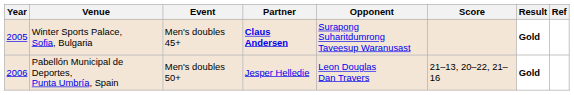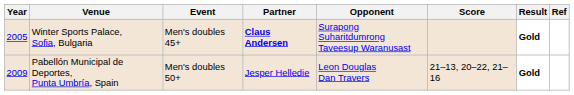 <table class="sortable wikitable" style="font-size: 90%;">
 <tr>
 <th>Year</th>
 <th>Venue</th>
 <th>Event</th>
 <th>Partner</th>
 <th>Opponent</th>
 <th>Score</th>
 <th>Result</th>
 <th>Ref</th>
 </tr>
 <tr style="background:#F3E6D7">
 <td align="center"><a href='#'>2005</a></td>
 <td align="left">Winter Sports Palace,<br><a href='#'>Sofia</a>, Bulgaria</td>
 <td align="left">Men's doubles 45+</td>
 <td align="left"><strong> <a href='#'>Claus Andersen</a></strong></td>
 <td align="left"> <a href='#'>Surapong Suharitdumrong</a><br> <a href='#'>Taveesup Waranusast</a></td>
 <td align="left"></td>
 <td style="text-align:left; background:white"> <strong>Gold</strong></td>
 <td style="text-align:center; background:white"></td>
 </tr>
 <tr style="background:#F3E6D7">
-<td align="center"><a href='#'>2006</a></td>
+<td align="center"><a href='#'>2009</a></td>
 <td align="left">Pabellón Municipal de Deportes,<br><a href='#'>Punta Umbría</a>, Spain</td>
 <td align="left">Men's doubles 50+</td>
 <td align="left"> <a href='#'>Jesper Helledie</a></td>
 <td align="left"> <a href='#'>Leon Douglas</a><br> <a href='#'>Dan Travers</a></td>
 <td align="left">21–13, 20–22, 21–16</td>
 <td style="text-align:left; background:white"> <strong>Gold</strong></td>
 <td style="text-align:center; background:white"></td>
 </tr>
 </table>
